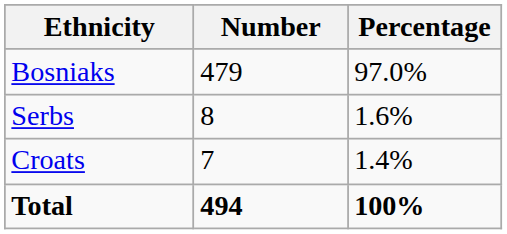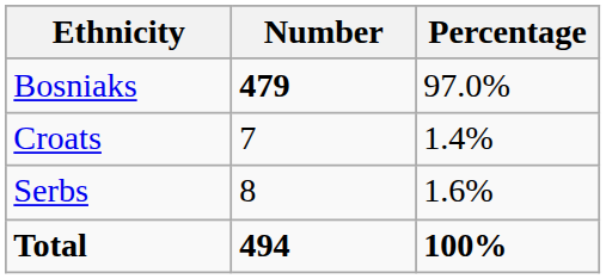 <table class="wikitable">
 <tr>
 <th width="100px">Ethnicity</th>
 <th width="80px">Number</th>
 <th width="80px">Percentage</th>
 </tr>
 <tr>
 <td><a href='#'>Bosniaks</a></td>
-<td>479</td>
+<td><strong>479</strong></td>
 <td>97.0%</td>
+</tr>
+<tr>
+<td><a href='#'>Croats</a></td>
+<td>7</td>
+<td>1.4%</td>
 </tr>
 <tr>
 <td><a href='#'>Serbs</a></td>
 <td>8</td>
 <td>1.6%</td>
 </tr>
 <tr>
-<td><a href='#'>Croats</a></td>
-<td>7</td>
-<td>1.4%</td>
-</tr>
-<tr>
 <td><strong>Total</strong></td>
 <td><strong>494</strong></td>
 <td><strong>100%</strong></td>
 </tr>
 </table>
